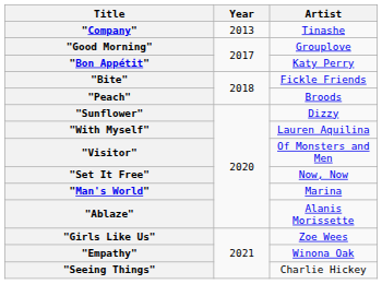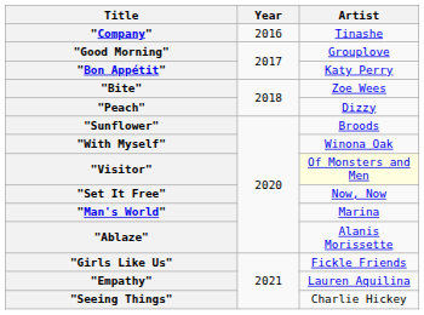 <table class="wikitable plainrowheaders" style="text-align:center;">
 <tr>
 <th style="width:20em;">Title</th>
 <th style="width:5em;">Year</th>
 <th style="width:10em;">Artist</th>
 </tr>
 <tr>
 <th scope="row">"<a href='#'>Company</a>"</th>
-<td>2013</td>
+<td>2016</td>
 <td><a href='#'>Tinashe</a></td>
 </tr>
 <tr>
 <th scope="row">"Good Morning"</th>
 <td rowspan="2">2017</td>
 <td><a href='#'>Grouplove</a></td>
 </tr>
 <tr>
 <th scope="row">"<a href='#'>Bon Appétit</a>"</th>
 <td><a href='#'>Katy Perry</a></td>
 </tr>
 <tr>
 <th scope="row">"Bite"</th>
 <td rowspan="2">2018</td>
-<td><a href='#'>Fickle Friends</a></td>
+<td><a href='#'>Zoe Wees</a></td>
 </tr>
 <tr>
 <th scope="row">"Peach"</th>
-<td><a href='#'>Broods</a></td>
+<td><a href='#'>Dizzy</a></td>
 </tr>
 <tr>
 <th scope="row">"Sunflower"</th>
 <td rowspan="6">2020</td>
-<td><a href='#'>Dizzy</a></td>
+<td><a href='#'>Broods</a></td>
 </tr>
 <tr>
 <th scope="row">"With Myself"</th>
-<td><a href='#'>Lauren Aquilina</a></td>
+<td><a href='#'>Winona Oak</a></td>
 </tr>
 <tr>
 <th scope="row">"Visitor"</th>
-<td><a href='#'>Of Monsters and Men</a></td>
+<td style="background: lightyellow;"><a href='#'>Of Monsters and Men</a></td>
 </tr>
 <tr>
 <th scope="row">"Set It Free"</th>
 <td><a href='#'>Now, Now</a></td>
 </tr>
 <tr>
 <th scope="row">"<a href='#'>Man's World</a>"</th>
 <td><a href='#'>Marina</a></td>
 </tr>
 <tr>
 <th scope="row">"Ablaze"</th>
 <td><a href='#'>Alanis Morissette</a></td>
 </tr>
 <tr>
 <th scope="row">"Girls Like Us"</th>
 <td rowspan="3">2021</td>
-<td><a href='#'>Zoe Wees</a></td>
+<td><a href='#'>Fickle Friends</a></td>
 </tr>
 <tr>
 <th scope="row">"Empathy"</th>
-<td><a href='#'>Winona Oak</a></td>
+<td><a href='#'>Lauren Aquilina</a></td>
 </tr>
 <tr>
 <th scope="row">"Seeing Things"</th>
 <td>Charlie Hickey</td>
 </tr>
 </table>
